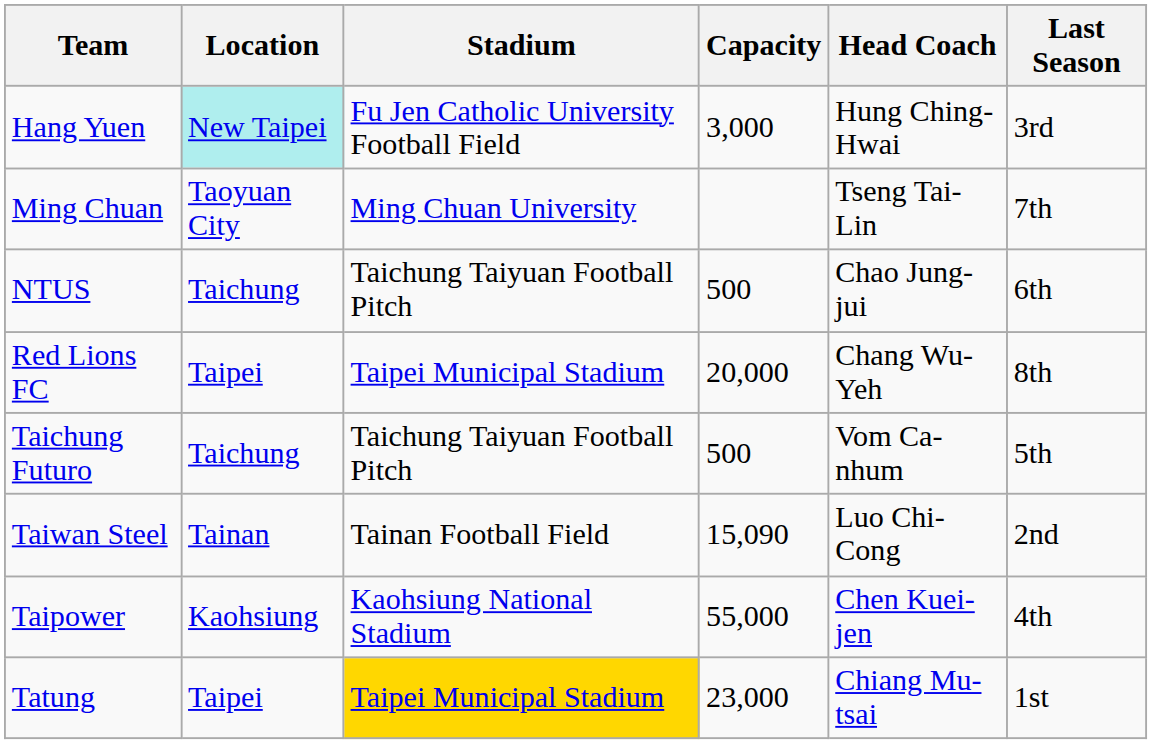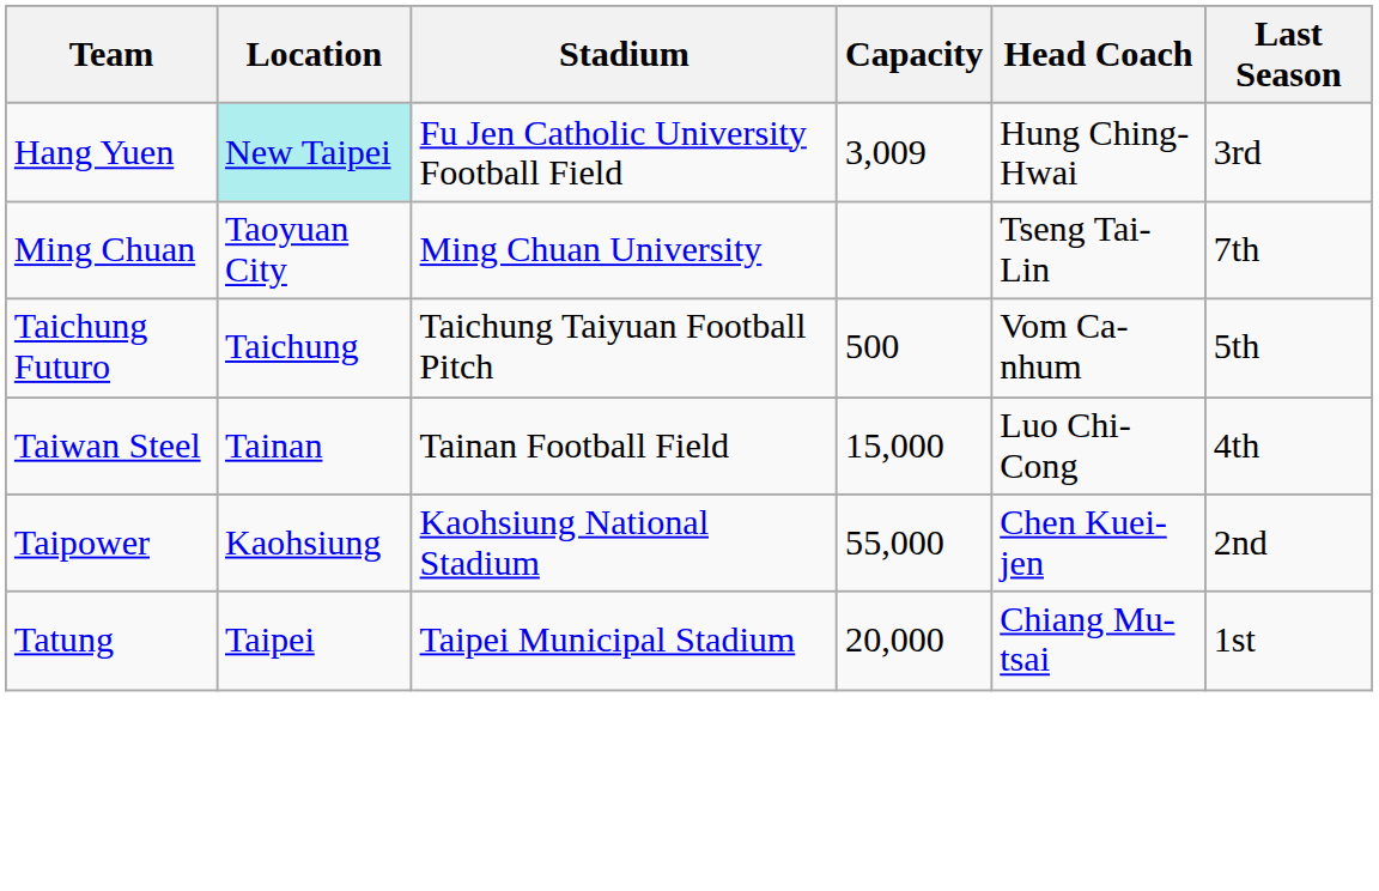 <table class="wikitable sortable">
 <tr>
 <th>Team</th>
 <th>Location</th>
 <th>Stadium</th>
 <th>Capacity</th>
 <th>Head Coach</th>
 <th>Last Season</th>
 </tr>
 <tr>
 <td><a href='#'>Hang Yuen</a></td>
 <td style="background: paleturquoise;"><a href='#'>New Taipei</a></td>
 <td><a href='#'>Fu Jen Catholic University</a> Football Field</td>
-<td>3,000</td>
+<td>3,009</td>
 <td>Hung Ching-Hwai</td>
 <td>3rd</td>
 </tr>
 <tr>
 <td><a href='#'>Ming Chuan</a></td>
 <td><a href='#'>Taoyuan City</a></td>
 <td><a href='#'>Ming Chuan University</a></td>
 <td></td>
 <td>Tseng Tai-Lin</td>
 <td>7th</td>
-</tr>
-<tr>
-<td><a href='#'>NTUS</a></td>
-<td><a href='#'>Taichung</a></td>
-<td>Taichung Taiyuan Football Pitch</td>
-<td>500</td>
-<td>Chao Jung-jui</td>
-<td>6th</td>
-</tr>
-<tr>
-<td><a href='#'>Red Lions FC</a></td>
-<td><a href='#'>Taipei</a></td>
-<td><a href='#'>Taipei Municipal Stadium</a></td>
-<td>20,000</td>
-<td>Chang Wu-Yeh</td>
-<td>8th</td>
 </tr>
 <tr>
 <td><a href='#'>Taichung Futuro</a></td>
 <td><a href='#'>Taichung</a></td>
 <td>Taichung Taiyuan Football Pitch</td>
 <td>500</td>
 <td>Vom Ca-nhum</td>
 <td>5th</td>
 </tr>
 <tr>
 <td><a href='#'>Taiwan Steel</a></td>
 <td><a href='#'>Tainan</a></td>
 <td>Tainan Football Field</td>
-<td>15,090</td>
+<td>15,000</td>
 <td>Luo Chi-Cong</td>
-<td>2nd</td>
+<td>4th</td>
 </tr>
 <tr>
 <td><a href='#'>Taipower</a></td>
 <td><a href='#'>Kaohsiung</a></td>
 <td><a href='#'>Kaohsiung National Stadium</a></td>
 <td>55,000</td>
 <td><a href='#'>Chen Kuei-jen</a></td>
-<td>4th</td>
+<td>2nd</td>
 </tr>
 <tr>
 <td><a href='#'>Tatung</a></td>
 <td><a href='#'>Taipei</a></td>
-<td style="background: gold;"><a href='#'>Taipei Municipal Stadium</a></td>
-<td>23,000</td>
+<td><a href='#'>Taipei Municipal Stadium</a></td>
+<td>20,000</td>
 <td><a href='#'>Chiang Mu-tsai</a></td>
 <td>1st</td>
 </tr>
 </table>
